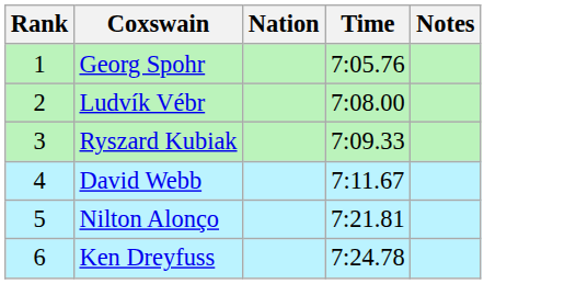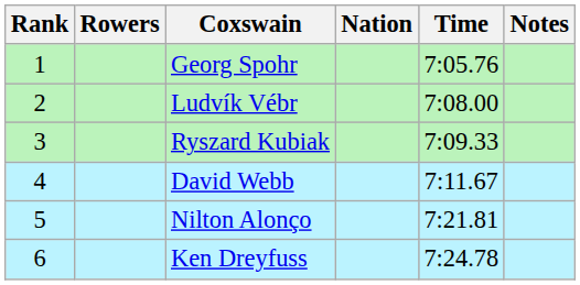 <table class="wikitable sortable" style="text-align:center">
 <tr>
 <th>Rank</th>
+<th>Rowers</th>
 <th>Coxswain</th>
 <th>Nation</th>
 <th>Time</th>
 <th>Notes</th>
 </tr>
 <tr bgcolor=bbf3bb>
 <td>1</td>
+<td align=left data-sort-value="Jährling, Harald"></td>
 <td align=left data-sort-value="Spohr, Georg"><a href='#'>Georg Spohr</a></td>
 <td align=left></td>
 <td>7:05.76</td>
 <td></td>
 </tr>
 <tr bgcolor=bbf3bb>
 <td>2</td>
+<td align=left data-sort-value="Svojanovský, Oldřich"></td>
 <td align=left data-sort-value="Vébr, Ludvík"><a href='#'>Ludvík Vébr</a></td>
 <td align=left></td>
 <td>7:08.00</td>
 <td></td>
 </tr>
 <tr bgcolor=bbf3bb>
 <td>3</td>
+<td align=left data-sort-value="Stadniuk, Ryszard"></td>
 <td align=left data-sort-value="Kubiak, Ryszard"><a href='#'>Ryszard Kubiak</a></td>
 <td align=left></td>
 <td>7:09.33</td>
 <td></td>
 </tr>
 <tr bgcolor=bbf3ff>
 <td>4</td>
+<td align=left data-sort-value="Christie, Neil"></td>
 <td align=left data-sort-value="Webb, David"><a href='#'>David Webb</a></td>
 <td align=left></td>
 <td>7:11.67</td>
 <td></td>
 </tr>
 <tr bgcolor=bbf3ff>
 <td>5</td>
+<td align=left data-sort-value="Kuntze, Wandir"></td>
 <td align=left data-sort-value="Alonço, Nilton"><a href='#'>Nilton Alonço</a></td>
 <td align=left></td>
 <td>7:21.81</td>
 <td></td>
 </tr>
 <tr bgcolor=bbf3ff>
 <td>6</td>
+<td align=left data-sort-value="Matthews, John"></td>
 <td align=left data-sort-value="Dreyfuss, Ken"><a href='#'>Ken Dreyfuss</a></td>
 <td align=left></td>
 <td>7:24.78</td>
 <td></td>
 </tr>
 </table>
